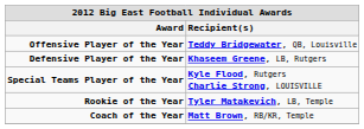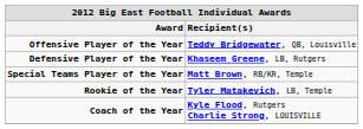 <table class="wikitable" style="white-space:nowrap; font-size:90%;">
 <tr>
 <td colspan="7" style="text-align:center; background:#ddd;"><strong>2012 Big East Football Individual Awards</strong></td>
 </tr>
 <tr>
 <th style="text-align:right;">Award</th>
 <th style="text-align:left;">Recipient(s)</th>
 </tr>
 <tr>
 <td style="text-align:right;"><strong>Offensive Player of the Year</strong></td>
 <td style="text-align:left;"><strong><a href='#'>Teddy Bridgewater</a></strong>, <small>QB, Louisville</small><br></td>
 </tr>
 <tr>
 <td style="text-align:right;"><strong>Defensive Player of the Year</strong></td>
 <td style="text-align:left;"><strong><a href='#'>Khaseem Greene</a></strong>, <small>LB, Rutgers</small><br></td>
 </tr>
 <tr>
 <td style="text-align:right;"><strong>Special Teams Player of the Year</strong></td>
-<td style="text-align:left;"><strong><a href='#'>Kyle Flood</a></strong>, <small>Rutgers</small><br> <strong><a href='#'>Charlie Strong</a></strong>, <small>LOUISVILLE</small><br></td>
+<td style="text-align:left;"><strong><a href='#'>Matt Brown</a></strong>, <small>RB/KR, Temple</small><br></td>
 </tr>
 <tr>
 <td style="text-align:right;"><strong>Rookie of the Year</strong></td>
 <td style="text-align:left;"><strong><a href='#'>Tyler Matakevich</a></strong>, <small>LB, Temple</small><br></td>
 </tr>
 <tr>
 <td style="text-align:right;"><strong>Coach of the Year</strong></td>
-<td style="text-align:left;"><strong><a href='#'>Matt Brown</a></strong>, <small>RB/KR, Temple</small><br></td>
+<td style="text-align:left;"><strong><a href='#'>Kyle Flood</a></strong>, <small>Rutgers</small><br> <strong><a href='#'>Charlie Strong</a></strong>, <small>LOUISVILLE</small><br></td>
 </tr>
 <tr>
 </tr>
 </table>
